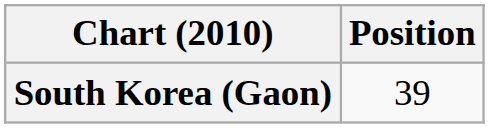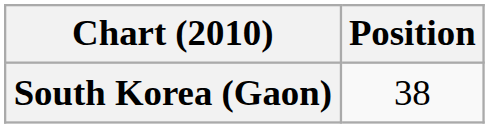 <table class="wikitable plainrowheaders" style="text-align:center">
 <tr>
 <th scope="col">Chart (2010)</th>
 <th scope="col">Position</th>
 </tr>
 <tr>
 <th scope="row">South Korea (Gaon)</th>
-<td>39</td>
+<td>38</td>
 </tr>
 </table>
